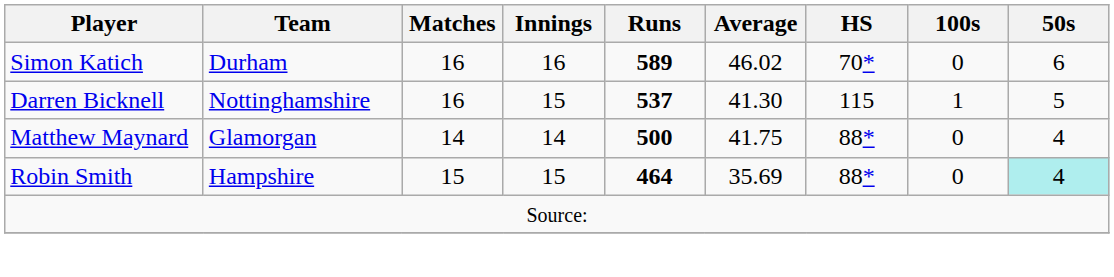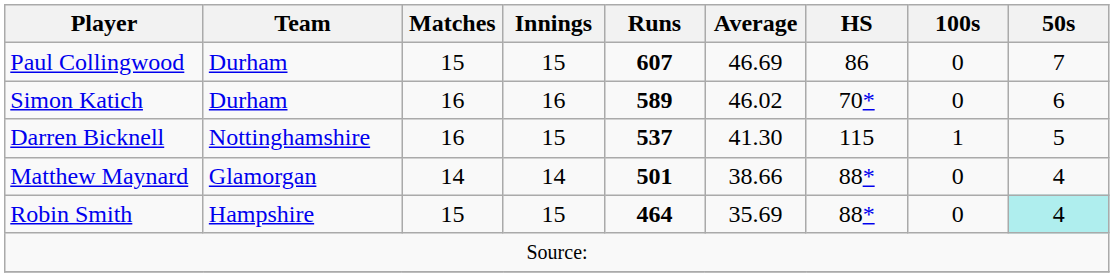 <table class="wikitable" style="text-align:center;">
 <tr>
 <th width=125>Player</th>
 <th width=125>Team</th>
 <th width=60>Matches</th>
 <th width=60>Innings</th>
 <th width=60>Runs</th>
 <th width=60>Average</th>
 <th width=60>HS</th>
 <th width=60>100s</th>
 <th width=60>50s</th>
+</tr>
+<tr>
+<td align="left"><a href='#'>Paul Collingwood</a></td>
+<td align="left"><a href='#'>Durham</a></td>
+<td>15</td>
+<td>15</td>
+<td><strong>607</strong></td>
+<td>46.69</td>
+<td>86</td>
+<td>0</td>
+<td>7</td>
 </tr>
 <tr>
 <td align="left"><a href='#'>Simon Katich</a></td>
 <td align="left"><a href='#'>Durham</a></td>
 <td>16</td>
 <td>16</td>
 <td><strong>589</strong></td>
 <td>46.02</td>
 <td>70<a href='#'>*</a></td>
 <td>0</td>
 <td>6</td>
 </tr>
 <tr>
 <td align="left"><a href='#'>Darren Bicknell</a></td>
 <td align="left"><a href='#'>Nottinghamshire</a></td>
 <td>16</td>
 <td>15</td>
 <td><strong>537</strong></td>
 <td>41.30</td>
 <td>115</td>
 <td>1</td>
 <td>5</td>
 </tr>
 <tr>
 <td align="left"><a href='#'>Matthew Maynard</a></td>
 <td align="left"><a href='#'>Glamorgan</a></td>
 <td>14</td>
 <td>14</td>
-<td><strong>500</strong></td>
-<td>41.75</td>
+<td><strong>501</strong></td>
+<td>38.66</td>
 <td>88<a href='#'>*</a></td>
 <td>0</td>
 <td>4</td>
 </tr>
 <tr>
 <td align="left"><a href='#'>Robin Smith</a></td>
 <td align="left"><a href='#'>Hampshire</a></td>
 <td>15</td>
 <td>15</td>
 <td><strong>464</strong></td>
 <td>35.69</td>
 <td>88<a href='#'>*</a></td>
 <td>0</td>
 <td style="background: paleturquoise;">4</td>
 </tr>
 <tr>
 <td colspan=9><small>Source:</small></td>
 </tr>
 <tr>
 </tr>
 </table>
